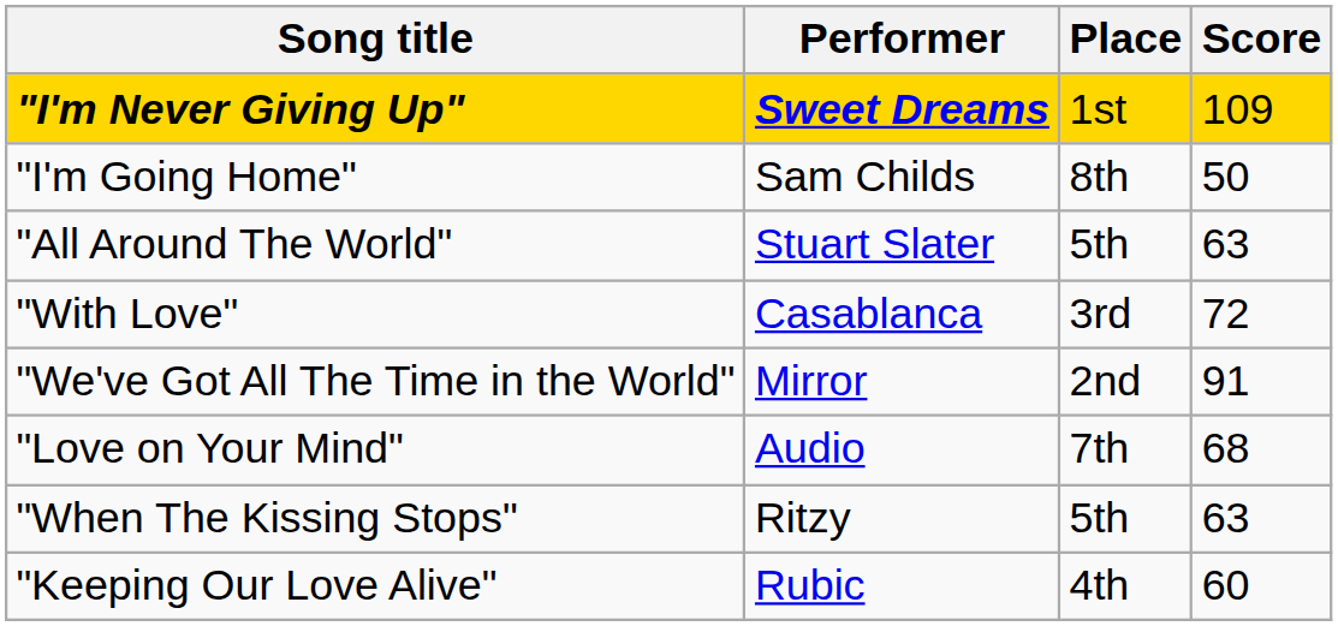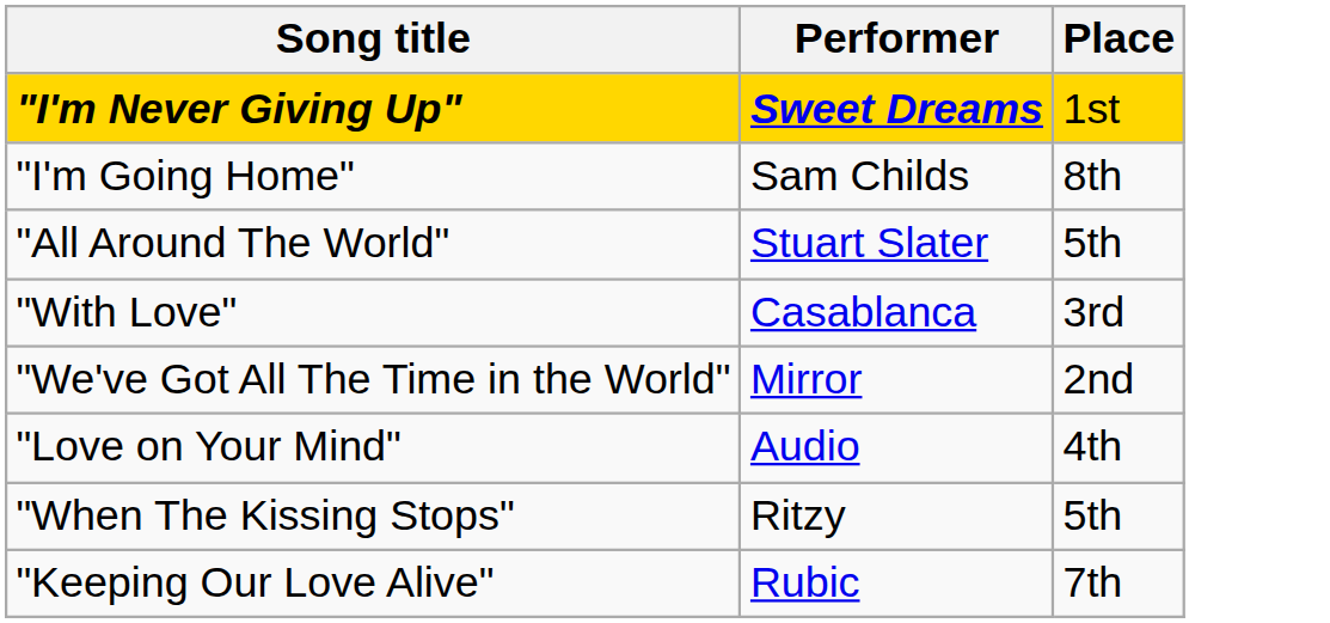 <table class="sortable wikitable">
 <tr>
 <th>Song title</th>
 <th>Performer</th>
 <th>Place</th>
-<th>Score</th>
 </tr>
 <tr style="background:gold;">
 <td><strong><em>"I'm Never Giving Up"</em></strong></td>
 <td><strong><em><a href='#'>Sweet Dreams</a></em></strong></td>
 <td>1st</td>
-<td>109</td>
 </tr>
 <tr>
 <td>"I'm Going Home"</td>
 <td>Sam Childs</td>
 <td>8th</td>
-<td>50</td>
 </tr>
 <tr>
 <td>"All Around The World"</td>
 <td><a href='#'>Stuart Slater</a></td>
 <td>5th</td>
-<td>63</td>
 </tr>
 <tr>
 <td>"With Love"</td>
 <td><a href='#'>Casablanca</a></td>
 <td>3rd</td>
-<td>72</td>
 </tr>
 <tr>
 <td>"We've Got All The Time in the World"</td>
 <td><a href='#'>Mirror</a></td>
 <td>2nd</td>
-<td>91</td>
 </tr>
 <tr>
 <td>"Love on Your Mind"</td>
 <td><a href='#'>Audio</a></td>
-<td>7th</td>
-<td>68</td>
+<td>4th</td>
 </tr>
 <tr>
 <td>"When The Kissing Stops"</td>
 <td>Ritzy</td>
 <td>5th</td>
-<td>63</td>
 </tr>
 <tr>
 <td>"Keeping Our Love Alive"</td>
 <td><a href='#'>Rubic</a></td>
-<td>4th</td>
-<td>60</td>
+<td>7th</td>
 </tr>
 </table>
